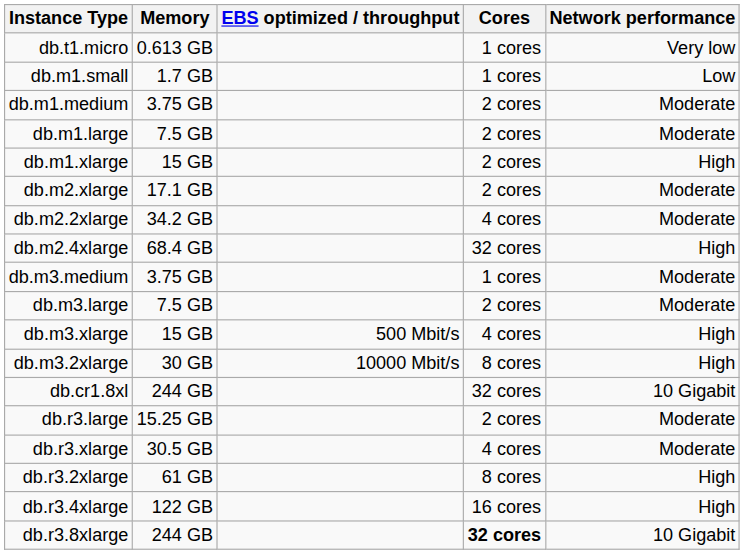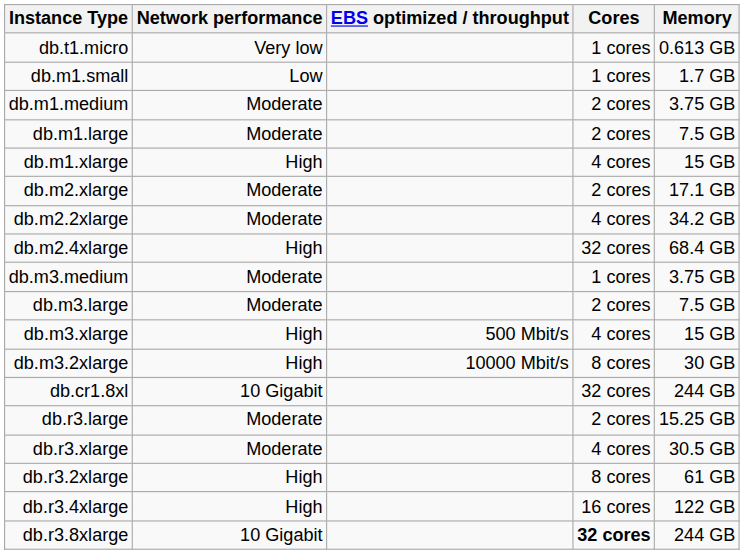 <table class="wikitable sortable" style="text-align:right;">
 <tr>
 <th>Instance Type</th>
-<th data-sort-type=number>Memory</th>
+<th>Network performance</th>
 <th data-sort-type=number><a href='#'>EBS</a> optimized / throughput</th>
 <th data-sort-type=number>Cores</th>
-<th>Network performance</th>
+<th data-sort-type=number>Memory</th>
 </tr>
 <tr>
 <td>db.t1.micro</td>
-<td>0.613 GB</td>
+<td>Very low</td>
 <td></td>
 <td>1 cores</td>
-<td>Very low</td>
+<td>0.613 GB</td>
 </tr>
 <tr>
 <td>db.m1.small</td>
-<td>1.7 GB</td>
+<td>Low</td>
 <td></td>
 <td>1 cores</td>
-<td>Low</td>
+<td>1.7 GB</td>
 </tr>
 <tr>
 <td>db.m1.medium</td>
-<td>3.75 GB</td>
+<td>Moderate</td>
 <td></td>
 <td>2 cores</td>
-<td>Moderate</td>
+<td>3.75 GB</td>
 </tr>
 <tr>
 <td>db.m1.large</td>
-<td>7.5 GB</td>
+<td>Moderate</td>
 <td></td>
 <td>2 cores</td>
-<td>Moderate</td>
+<td>7.5 GB</td>
 </tr>
 <tr>
 <td>db.m1.xlarge</td>
+<td>High</td>
+<td></td>
+<td>4 cores</td>
 <td>15 GB</td>
-<td></td>
-<td>2 cores</td>
-<td>High</td>
 </tr>
 <tr>
 <td>db.m2.xlarge</td>
-<td>17.1 GB</td>
+<td>Moderate</td>
 <td></td>
 <td>2 cores</td>
-<td>Moderate</td>
+<td>17.1 GB</td>
 </tr>
 <tr>
 <td>db.m2.2xlarge</td>
-<td>34.2 GB</td>
+<td>Moderate</td>
 <td></td>
 <td>4 cores</td>
-<td>Moderate</td>
+<td>34.2 GB</td>
 </tr>
 <tr>
 <td>db.m2.4xlarge</td>
-<td>68.4 GB</td>
+<td>High</td>
 <td></td>
 <td>32 cores</td>
-<td>High</td>
+<td>68.4 GB</td>
 </tr>
 <tr>
 <td>db.m3.medium</td>
-<td>3.75 GB</td>
+<td>Moderate</td>
 <td></td>
 <td>1 cores</td>
-<td>Moderate</td>
+<td>3.75 GB</td>
 </tr>
 <tr>
 <td>db.m3.large</td>
-<td>7.5 GB</td>
+<td>Moderate</td>
 <td></td>
 <td>2 cores</td>
-<td>Moderate</td>
+<td>7.5 GB</td>
 </tr>
 <tr>
 <td>db.m3.xlarge</td>
-<td>15 GB</td>
+<td>High</td>
 <td>500 Mbit/s</td>
 <td>4 cores</td>
-<td>High</td>
+<td>15 GB</td>
 </tr>
 <tr>
 <td>db.m3.2xlarge</td>
-<td>30 GB</td>
+<td>High</td>
 <td>10000 Mbit/s</td>
 <td>8 cores</td>
-<td>High</td>
+<td>30 GB</td>
 </tr>
 <tr>
 <td>db.cr1.8xl</td>
-<td>244 GB</td>
+<td>10 Gigabit</td>
 <td></td>
 <td>32 cores</td>
-<td>10 Gigabit</td>
+<td>244 GB</td>
 </tr>
 <tr>
 <td>db.r3.large</td>
-<td>15.25 GB</td>
+<td>Moderate</td>
 <td></td>
 <td>2 cores</td>
-<td>Moderate</td>
+<td>15.25 GB</td>
 </tr>
 <tr>
 <td>db.r3.xlarge</td>
-<td>30.5 GB</td>
+<td>Moderate</td>
 <td></td>
 <td>4 cores</td>
-<td>Moderate</td>
+<td>30.5 GB</td>
 </tr>
 <tr>
 <td>db.r3.2xlarge</td>
-<td>61 GB</td>
+<td>High</td>
 <td></td>
 <td>8 cores</td>
-<td>High</td>
+<td>61 GB</td>
 </tr>
 <tr>
 <td>db.r3.4xlarge</td>
-<td>122 GB</td>
+<td>High</td>
 <td></td>
 <td>16 cores</td>
-<td>High</td>
+<td>122 GB</td>
 </tr>
 <tr>
 <td>db.r3.8xlarge</td>
-<td>244 GB</td>
+<td>10 Gigabit</td>
 <td></td>
 <td><strong>32 cores</strong></td>
-<td>10 Gigabit</td>
+<td>244 GB</td>
 </tr>
 </table>
